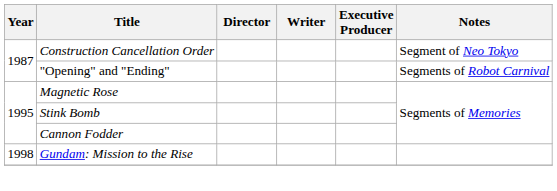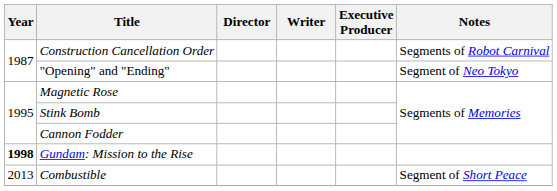 <table class="wikitable" style="background:white;">
 <tr>
 <th>Year</th>
 <th>Title</th>
 <th width=65>Director</th>
 <th width=65>Writer</th>
 <th width=65>Executive<br>Producer</th>
 <th>Notes</th>
 </tr>
 <tr>
 <td rowspan=2>1987</td>
 <td><em>Construction Cancellation Order</em></td>
 <td></td>
 <td></td>
 <td></td>
-<td>Segment of <em><a href='#'>Neo Tokyo</a></em></td>
+<td>Segments of <em><a href='#'>Robot Carnival</a></em></td>
 </tr>
 <tr>
 <td>"Opening" and "Ending"</td>
 <td></td>
 <td></td>
 <td></td>
-<td>Segments of <em><a href='#'>Robot Carnival</a></em></td>
+<td>Segment of <em><a href='#'>Neo Tokyo</a></em></td>
 </tr>
 <tr>
 <td rowspan=3>1995</td>
 <td><em>Magnetic Rose</em></td>
 <td></td>
 <td></td>
 <td></td>
 <td rowspan=3>Segments of <em><a href='#'>Memories</a></em></td>
 </tr>
 <tr>
 <td><em>Stink Bomb</em></td>
 <td></td>
 <td></td>
 <td></td>
 </tr>
 <tr>
 <td><em>Cannon Fodder</em></td>
 <td></td>
 <td></td>
 <td></td>
 </tr>
 <tr>
-<td>1998</td>
+<td><strong>1998</strong></td>
 <td><em><a href='#'>Gundam</a>: Mission to the Rise</em></td>
 <td></td>
 <td></td>
 <td></td>
 <td></td>
 </tr>
 <tr>
+<td>2013</td>
+<td><em>Combustible</em></td>
+<td></td>
+<td></td>
+<td></td>
+<td>Segment of <em><a href='#'>Short Peace</a></em></td>
+</tr>
+<tr>
 </tr>
 </table>
